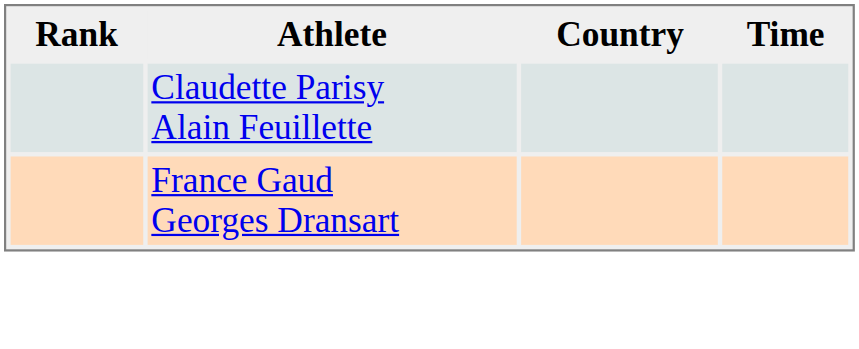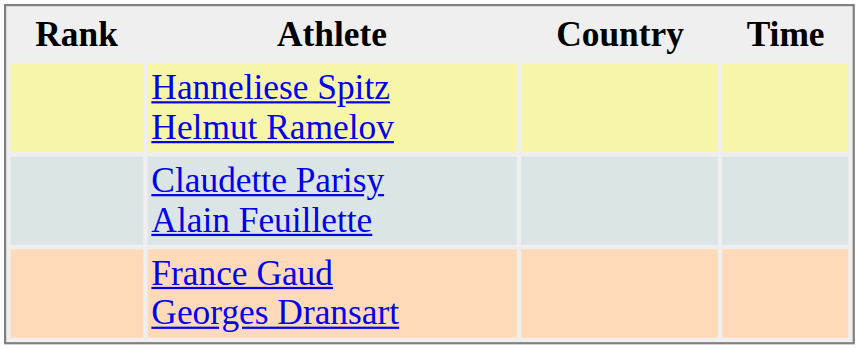 <table style="border-style:solid;border-width:1px;border-color:#808080;background-color:#EFEFEF" cellspacing="2" cellpadding="2" width="385px">
 <tr bgcolor="#EFEFEF">
 <th>Rank</th>
 <th>Athlete</th>
 <th>Country</th>
 <th>Time</th>
+</tr>
+<tr bgcolor="#F7F6A8">
+<td align=center></td>
+<td><a href='#'>Hanneliese Spitz</a><br><a href='#'>Helmut Ramelov</a></td>
+<td></td>
+<td align="right"></td>
 </tr>
 <tr bgcolor="#DCE5E5">
 <td align=center></td>
 <td><a href='#'>Claudette Parisy</a><br><a href='#'>Alain Feuillette</a></td>
 <td></td>
 <td align="right"></td>
 </tr>
 <tr bgcolor="#FFDAB9">
 <td align=center></td>
 <td><a href='#'>France Gaud</a><br><a href='#'>Georges Dransart</a></td>
 <td></td>
 <td align="right"></td>
 </tr>
 </table>
